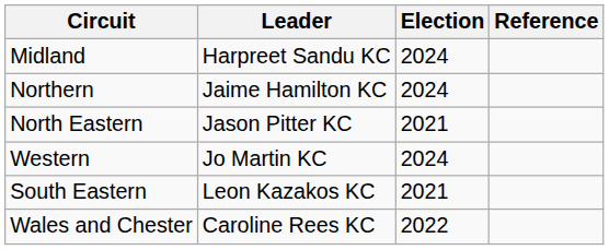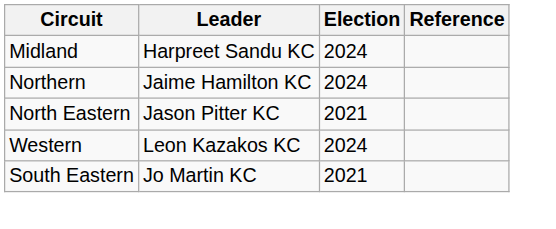 <table class="wikitable">
 <tr>
 <th>Circuit</th>
 <th>Leader</th>
 <th>Election</th>
 <th>Reference</th>
 </tr>
 <tr>
 <td>Midland</td>
 <td>Harpreet Sandu KC</td>
 <td>2024</td>
 </tr>
 <tr>
 <td>Northern</td>
 <td>Jaime Hamilton KC</td>
 <td>2024</td>
 <td></td>
 </tr>
 <tr>
 <td>North Eastern</td>
 <td>Jason Pitter KC</td>
 <td>2021</td>
 <td></td>
 </tr>
 <tr>
 <td>Western</td>
-<td>Jo Martin KC</td>
+<td>Leon Kazakos KC</td>
 <td>2024</td>
 <td></td>
 </tr>
 <tr>
 <td>South Eastern</td>
-<td>Leon Kazakos KC</td>
+<td>Jo Martin KC</td>
 <td>2021</td>
 <td></td>
 </tr>
-<tr>
-<td>Wales and Chester</td>
-<td>Caroline Rees KC</td>
-<td>2022</td>
-<td></td>
-</tr>
 </table>
